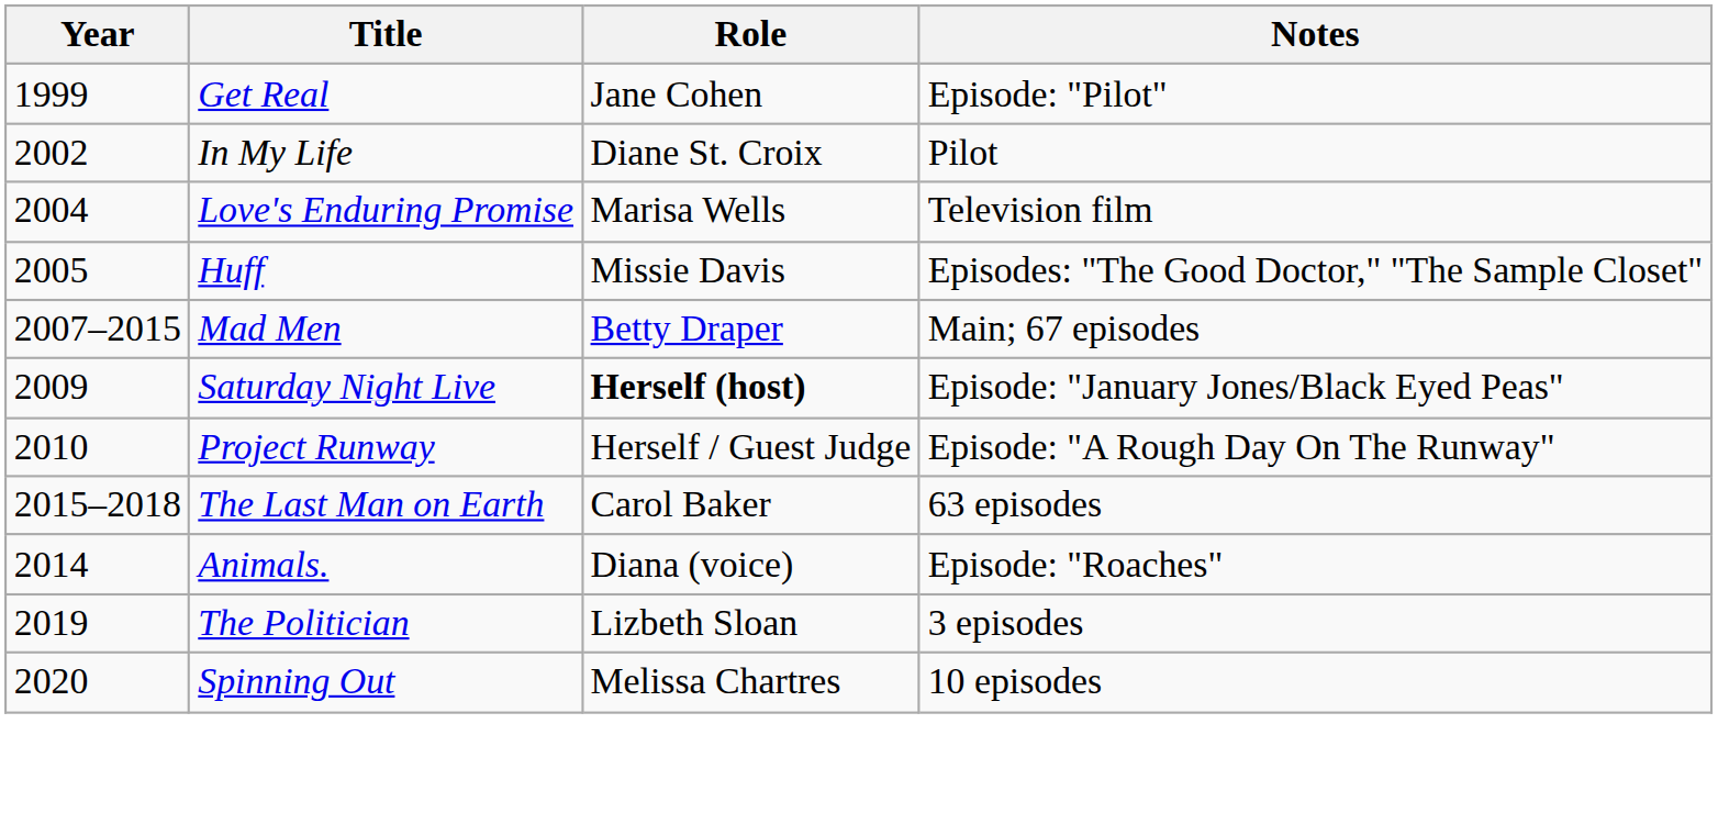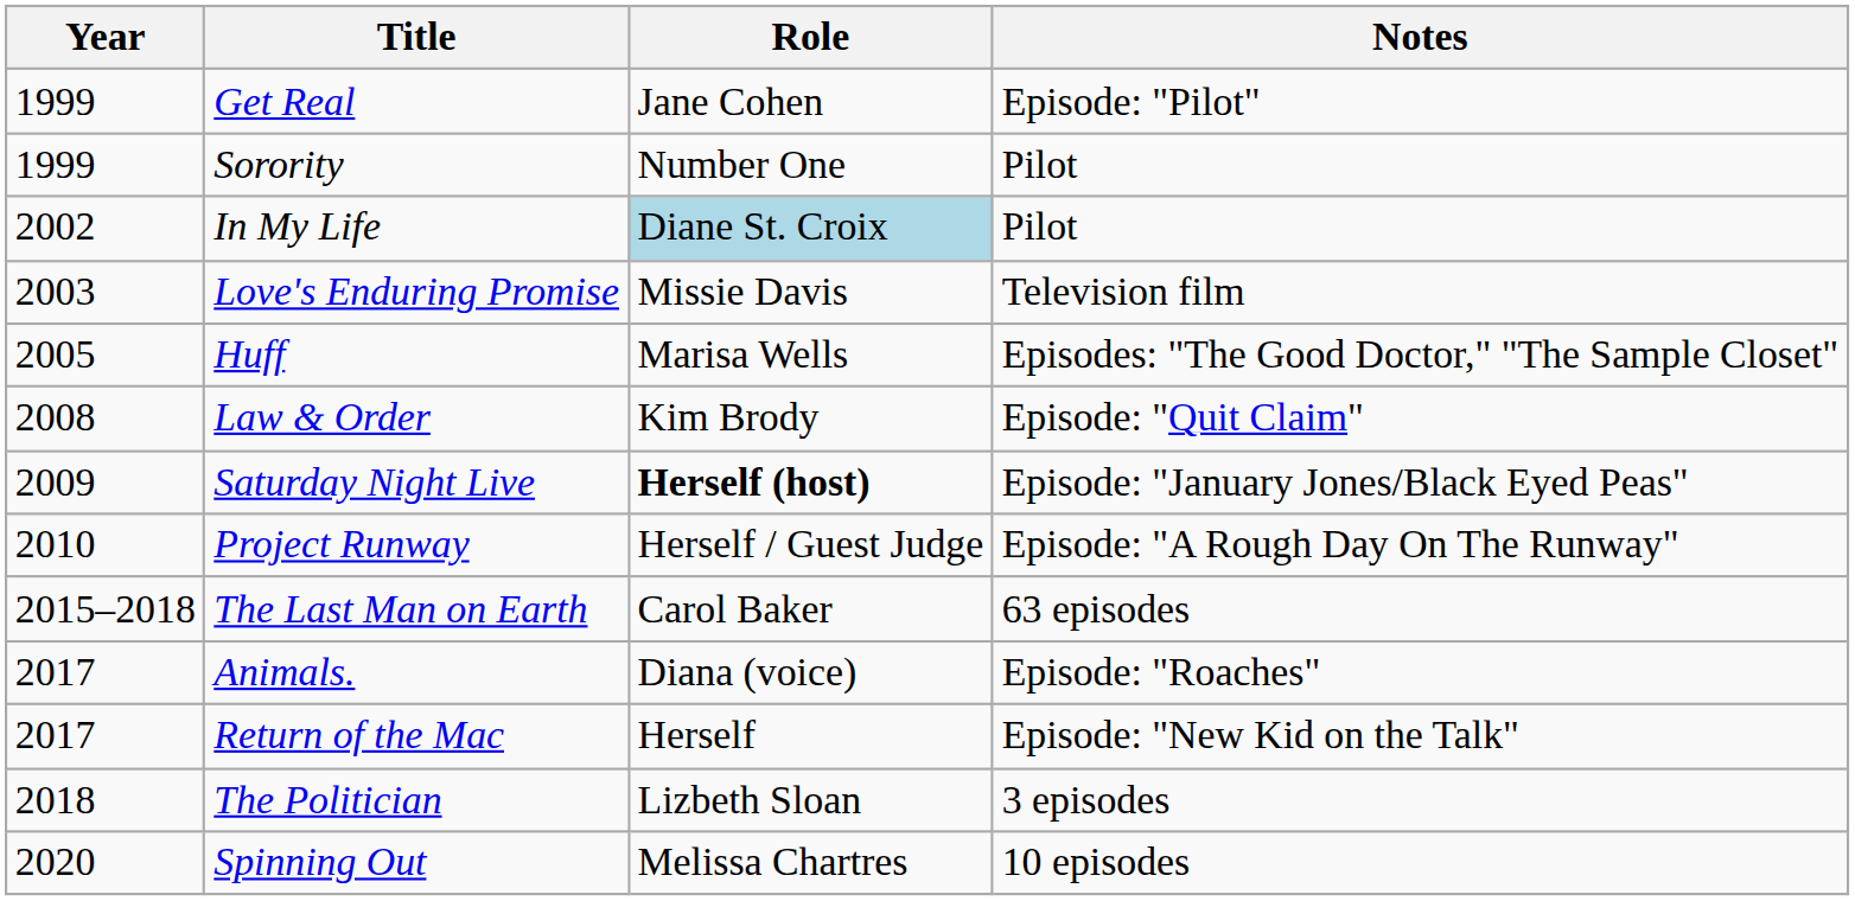 <table class="wikitable sortable">
 <tr>
 <th>Year</th>
 <th>Title</th>
 <th>Role</th>
 <th class="unsortable">Notes</th>
 </tr>
 <tr>
 <td>1999</td>
 <td><em><a href='#'>Get Real</a></em></td>
 <td>Jane Cohen</td>
 <td>Episode: "Pilot"</td>
 </tr>
 <tr>
-<td>2002</td>
-<td><em>In My Life</em></td>
-<td>Diane St. Croix</td>
+<td>1999</td>
+<td><em>Sorority</em></td>
+<td>Number One</td>
 <td>Pilot</td>
 </tr>
 <tr>
-<td>2004</td>
+<td>2002</td>
+<td><em>In My Life</em></td>
+<td style="background: lightblue;">Diane St. Croix</td>
+<td>Pilot</td>
+</tr>
+<tr>
+<td>2003</td>
 <td><em><a href='#'>Love's Enduring Promise</a></em></td>
-<td>Marisa Wells</td>
+<td>Missie Davis</td>
 <td>Television film</td>
 </tr>
 <tr>
 <td>2005</td>
 <td><em><a href='#'>Huff</a></em></td>
-<td>Missie Davis</td>
+<td>Marisa Wells</td>
 <td>Episodes: "The Good Doctor," "The Sample Closet"</td>
 </tr>
 <tr>
-<td>2007–2015</td>
-<td><em><a href='#'>Mad Men</a></em></td>
-<td><a href='#'>Betty Draper</a></td>
-<td>Main; 67 episodes</td>
+<td>2008</td>
+<td><em><a href='#'>Law & Order</a></em></td>
+<td>Kim Brody</td>
+<td>Episode: "<a href='#'>Quit Claim</a>"</td>
 </tr>
 <tr>
 <td>2009</td>
 <td><em><a href='#'>Saturday Night Live</a></em></td>
 <td><strong>Herself (host)</strong></td>
 <td>Episode: "January Jones/Black Eyed Peas"</td>
 </tr>
 <tr>
 <td>2010</td>
 <td><em><a href='#'>Project Runway</a></em></td>
 <td>Herself / Guest Judge</td>
 <td>Episode: "A Rough Day On The Runway"</td>
 </tr>
 <tr>
 <td>2015–2018</td>
 <td><em><a href='#'>The Last Man on Earth</a></em></td>
 <td>Carol Baker</td>
 <td>63 episodes</td>
 </tr>
 <tr>
-<td>2014</td>
+<td>2017</td>
 <td><em><a href='#'>Animals.</a></em></td>
 <td>Diana (voice)</td>
 <td>Episode: "Roaches"</td>
 </tr>
 <tr>
-<td>2019</td>
+<td>2017</td>
+<td><em><a href='#'>Return of the Mac</a></em></td>
+<td>Herself</td>
+<td>Episode: "New Kid on the Talk"</td>
+</tr>
+<tr>
+<td>2018</td>
 <td><em><a href='#'>The Politician</a></em></td>
 <td>Lizbeth Sloan</td>
 <td>3 episodes</td>
 </tr>
 <tr>
 <td>2020</td>
 <td><em><a href='#'>Spinning Out</a></em></td>
 <td>Melissa Chartres</td>
 <td>10 episodes</td>
 </tr>
 </table>
